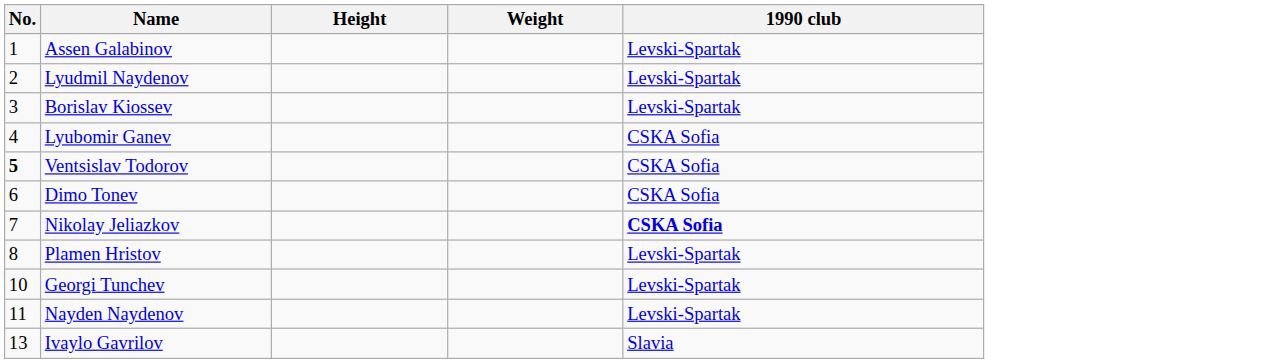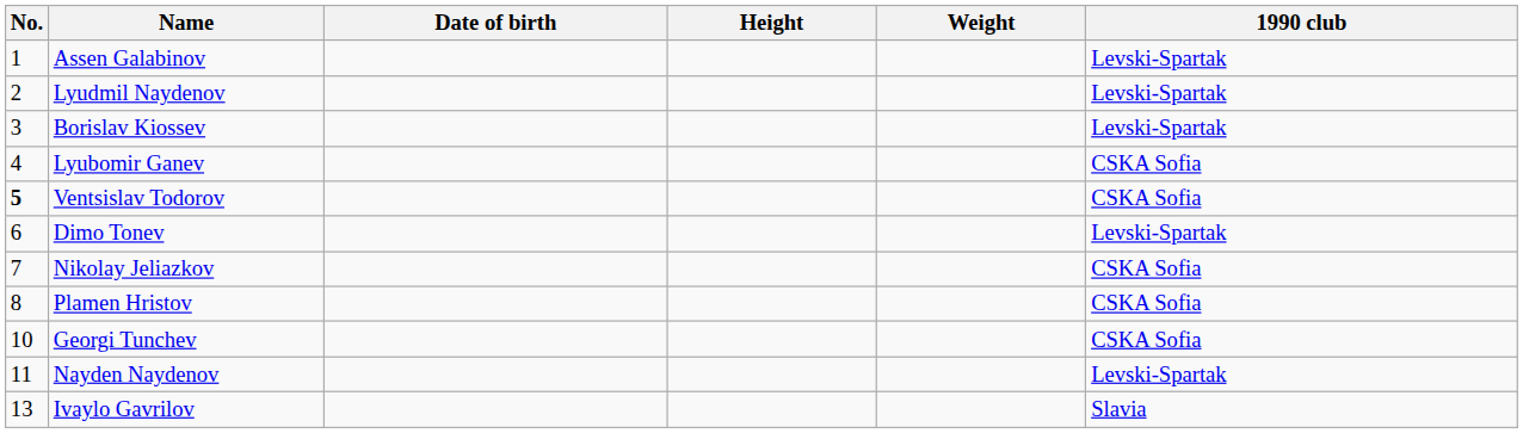 <table class=wikitable sortable style=font-size:100%; text-align:center;>
 <tr>
 <th>No.</th>
 <th style=width:12em>Name</th>
+<th style=width:15em>Date of birth</th>
 <th style=width:9em>Height</th>
 <th style=width:9em>Weight</th>
 <th style=width:19em>1990 club</th>
 </tr>
 <tr>
 <td>1</td>
 <td><a href='#'>Assen Galabinov</a></td>
 <td></td>
 <td></td>
+<td></td>
 <td><a href='#'>Levski-Spartak</a></td>
 </tr>
 <tr>
 <td>2</td>
 <td><a href='#'>Lyudmil Naydenov</a></td>
+<td></td>
 <td></td>
 <td></td>
 <td><a href='#'>Levski-Spartak</a></td>
 </tr>
 <tr>
 <td>3</td>
 <td><a href='#'>Borislav Kiossev</a></td>
 <td></td>
 <td></td>
+<td></td>
 <td><a href='#'>Levski-Spartak</a></td>
 </tr>
 <tr>
 <td>4</td>
 <td><a href='#'>Lyubomir Ganev</a></td>
+<td></td>
 <td></td>
 <td></td>
 <td><a href='#'>CSKA Sofia</a></td>
 </tr>
 <tr>
 <td><strong>5</strong></td>
 <td><a href='#'>Ventsislav Todorov</a></td>
 <td></td>
 <td></td>
+<td></td>
 <td><a href='#'>CSKA Sofia</a></td>
 </tr>
 <tr>
 <td>6</td>
 <td><a href='#'>Dimo Tonev</a></td>
 <td></td>
 <td></td>
-<td><a href='#'>CSKA Sofia</a></td>
+<td></td>
+<td><a href='#'>Levski-Spartak</a></td>
 </tr>
 <tr>
 <td>7</td>
 <td><a href='#'>Nikolay Jeliazkov</a></td>
 <td></td>
 <td></td>
-<td><strong><a href='#'>CSKA Sofia</a></strong></td>
+<td></td>
+<td><a href='#'>CSKA Sofia</a></td>
 </tr>
 <tr>
 <td>8</td>
 <td><a href='#'>Plamen Hristov</a></td>
 <td></td>
 <td></td>
-<td><a href='#'>Levski-Spartak</a></td>
+<td></td>
+<td><a href='#'>CSKA Sofia</a></td>
 </tr>
 <tr>
 <td>10</td>
 <td><a href='#'>Georgi Tunchev</a></td>
 <td></td>
 <td></td>
-<td><a href='#'>Levski-Spartak</a></td>
+<td></td>
+<td><a href='#'>CSKA Sofia</a></td>
 </tr>
 <tr>
 <td>11</td>
 <td><a href='#'>Nayden Naydenov</a></td>
+<td></td>
 <td></td>
 <td></td>
 <td><a href='#'>Levski-Spartak</a></td>
 </tr>
 <tr>
 <td>13</td>
 <td><a href='#'>Ivaylo Gavrilov</a></td>
 <td></td>
 <td></td>
+<td></td>
 <td><a href='#'>Slavia</a></td>
 </tr>
 </table>
